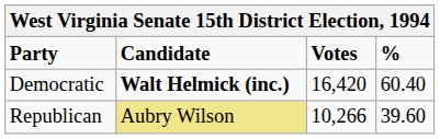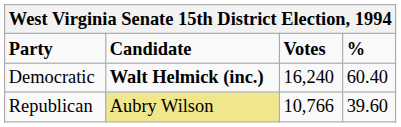 <table class="wikitable">
 <tr>
 <th colspan="4">West Virginia Senate 15th District Election, 1994</th>
 </tr>
 <tr>
 <td><strong>Party</strong></td>
 <td><strong>Candidate</strong></td>
 <td><strong>Votes</strong></td>
 <td><strong>%</strong></td>
 </tr>
 <tr>
 <td>Democratic</td>
 <td><strong>Walt Helmick (inc.)</strong></td>
-<td>16,420</td>
+<td>16,240</td>
 <td>60.40</td>
 </tr>
 <tr>
 <td>Republican</td>
 <td style="background: khaki;">Aubry Wilson</td>
-<td>10,266</td>
+<td>10,766</td>
 <td>39.60</td>
 </tr>
 </table>
